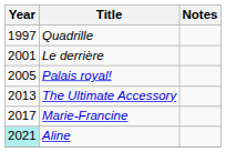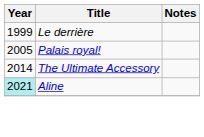 <table class="wikitable sortable">
 <tr>
 <th>Year</th>
 <th>Title</th>
 <th class="unsortable">Notes</th>
 </tr>
 <tr>
-<td>1997</td>
-<td><em>Quadrille</em></td>
-<td></td>
-</tr>
-<tr>
-<td>2001</td>
+<td>1999</td>
 <td><em>Le derrière</em></td>
 <td></td>
 </tr>
 <tr>
 <td>2005</td>
 <td><em><a href='#'>Palais royal!</a></em></td>
 <td></td>
 </tr>
 <tr>
-<td>2013</td>
+<td>2014</td>
 <td><em><a href='#'>The Ultimate Accessory</a></em></td>
-<td></td>
-</tr>
-<tr>
-<td>2017</td>
-<td><em><a href='#'>Marie-Francine</a></em></td>
 <td></td>
 </tr>
 <tr>
 <td style="background: paleturquoise;">2021</td>
 <td><em><a href='#'>Aline</a></em></td>
 <td></td>
 </tr>
 <tr>
 </tr>
 </table>
